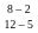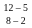 <table style="text-align:center">
 <tr>
 <th width=200></th>
 <th width=100></th>
 <th width=200></th>
 </tr>
 <tr>
 <td align=right><strong></strong></td>
-<td>8 – 2</td>
+<td>12 – 5</td>
 <td align=left></td>
 </tr>
 <tr>
 <td align=right><strong></strong></td>
-<td>12 – 5</td>
+<td>8 – 2</td>
 <td align=left></td>
 </tr>
 </table>
